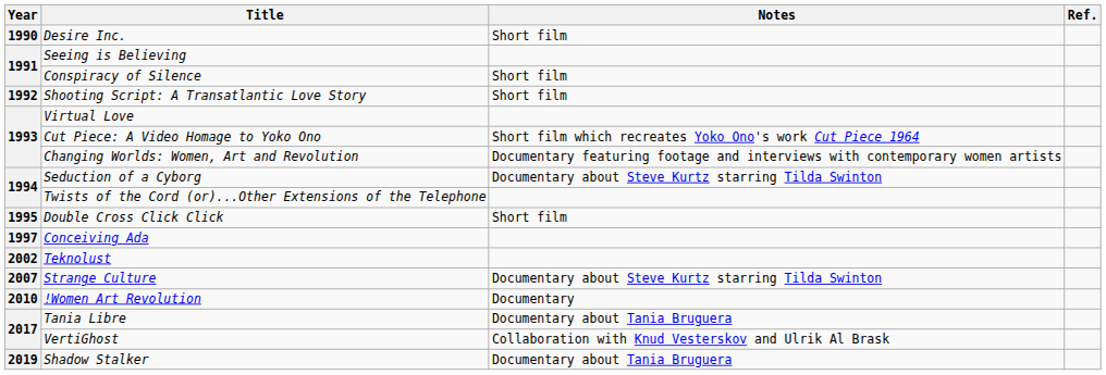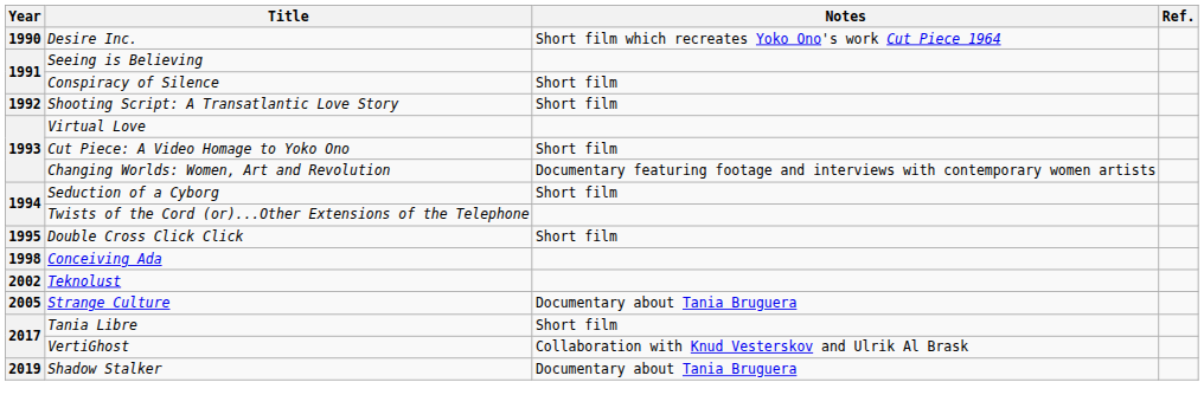 <table class="wikitable sortable plainrowheaders">
 <tr>
 <th scope="col">Year</th>
 <th scope="col">Title</th>
 <th scope="col">Notes</th>
 <th scope="col" class="unsortable">Ref.</th>
 </tr>
 <tr>
 <th scope="row">1990</th>
 <td><em>Desire Inc.</em></td>
-<td>Short film</td>
+<td>Short film which recreates <a href='#'>Yoko Ono</a>'s work <em><a href='#'>Cut Piece 1964</a></em></td>
 <td align="center"></td>
 </tr>
 <tr>
 <th scope="row" rowspan="2">1991</th>
 <td><em>Seeing is Believing</em></td>
 <td></td>
 <td align="center"></td>
 </tr>
 <tr>
 <td><em>Conspiracy of Silence</em></td>
 <td>Short film</td>
 <td align="center"></td>
 </tr>
 <tr>
 <th scope="row">1992</th>
 <td><em>Shooting Script: A Transatlantic Love Story</em></td>
 <td>Short film</td>
 <td align="center"></td>
 </tr>
 <tr>
 <th scope="row" rowspan="3">1993</th>
 <td><em>Virtual Love</em></td>
 <td></td>
 <td align="center"></td>
 </tr>
 <tr>
 <td><em>Cut Piece: A Video Homage to Yoko Ono</em></td>
-<td>Short film which recreates <a href='#'>Yoko Ono</a>'s work <em><a href='#'>Cut Piece 1964</a></em></td>
+<td>Short film</td>
 <td align="center"></td>
 </tr>
 <tr>
 <td><em>Changing Worlds: Women, Art and Revolution</em></td>
 <td>Documentary featuring footage and interviews with contemporary women artists</td>
 <td align="center"></td>
 </tr>
 <tr>
 <th scope="row" rowspan ="2">1994</th>
 <td><em>Seduction of a Cyborg</em></td>
-<td>Documentary about <a href='#'>Steve Kurtz</a> starring <a href='#'>Tilda Swinton</a></td>
+<td>Short film</td>
 <td align="center"></td>
 </tr>
 <tr>
 <td><em>Twists of the Cord (or)...Other Extensions of the Telephone</em></td>
 <td></td>
 <td align="center"></td>
 </tr>
 <tr>
 <th scope="row">1995</th>
 <td><em>Double Cross Click Click</em></td>
 <td>Short film</td>
 <td align="center"></td>
 </tr>
 <tr>
-<th scope="row">1997</th>
+<th scope="row">1998</th>
 <td><em><a href='#'>Conceiving Ada</a></em></td>
 <td></td>
 <td align="center"></td>
 </tr>
 <tr>
 <th scope="row">2002</th>
 <td><em><a href='#'>Teknolust</a></em></td>
 <td></td>
 <td align="center"></td>
 </tr>
 <tr>
-<th scope="row">2007</th>
+<th scope="row">2005</th>
 <td><em><a href='#'>Strange Culture</a></em></td>
-<td>Documentary about <a href='#'>Steve Kurtz</a> starring <a href='#'>Tilda Swinton</a></td>
-<td align="center"></td>
-</tr>
-<tr>
-<th scope="row">2010</th>
-<td><em><a href='#'>!Women Art Revolution</a></em></td>
-<td>Documentary</td>
+<td>Documentary about <a href='#'>Tania Bruguera</a></td>
 <td align="center"></td>
 </tr>
 <tr>
 <th scope="row" rowspan="2">2017</th>
 <td><em>Tania Libre</em></td>
-<td>Documentary about <a href='#'>Tania Bruguera</a></td>
+<td>Short film</td>
 <td align="center"></td>
 </tr>
 <tr>
 <td><em>VertiGhost</em></td>
 <td>Collaboration with <a href='#'>Knud Vesterskov</a> and Ulrik Al Brask</td>
 <td align="center"></td>
 </tr>
 <tr>
 <th scope="row">2019</th>
 <td><em>Shadow Stalker</em></td>
 <td>Documentary about <a href='#'>Tania Bruguera</a></td>
 <td align="center"></td>
 </tr>
 </table>
